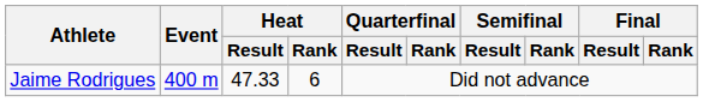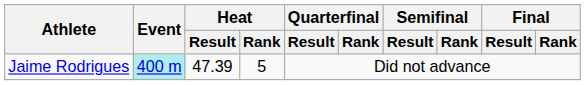 <table class="wikitable" style="font-size:90%">
 <tr>
 <th rowspan="2">Athlete</th>
 <th rowspan="2">Event</th>
 <th colspan="2">Heat</th>
 <th colspan="2">Quarterfinal</th>
 <th colspan="2">Semifinal</th>
 <th colspan="2">Final</th>
 </tr>
 <tr style="font-size:95%">
 <th>Result</th>
 <th>Rank</th>
 <th>Result</th>
 <th>Rank</th>
 <th>Result</th>
 <th>Rank</th>
 <th>Result</th>
 <th>Rank</th>
 </tr>
 <tr align=center>
 <td align=left><a href='#'>Jaime Rodrigues</a></td>
-<td align=left><a href='#'>400 m</a></td>
-<td>47.33</td>
-<td>6</td>
+<td align=left style="background: paleturquoise;"><a href='#'>400 m</a></td>
+<td>47.39</td>
+<td>5</td>
 <td colspan=6>Did not advance</td>
 </tr>
 </table>
